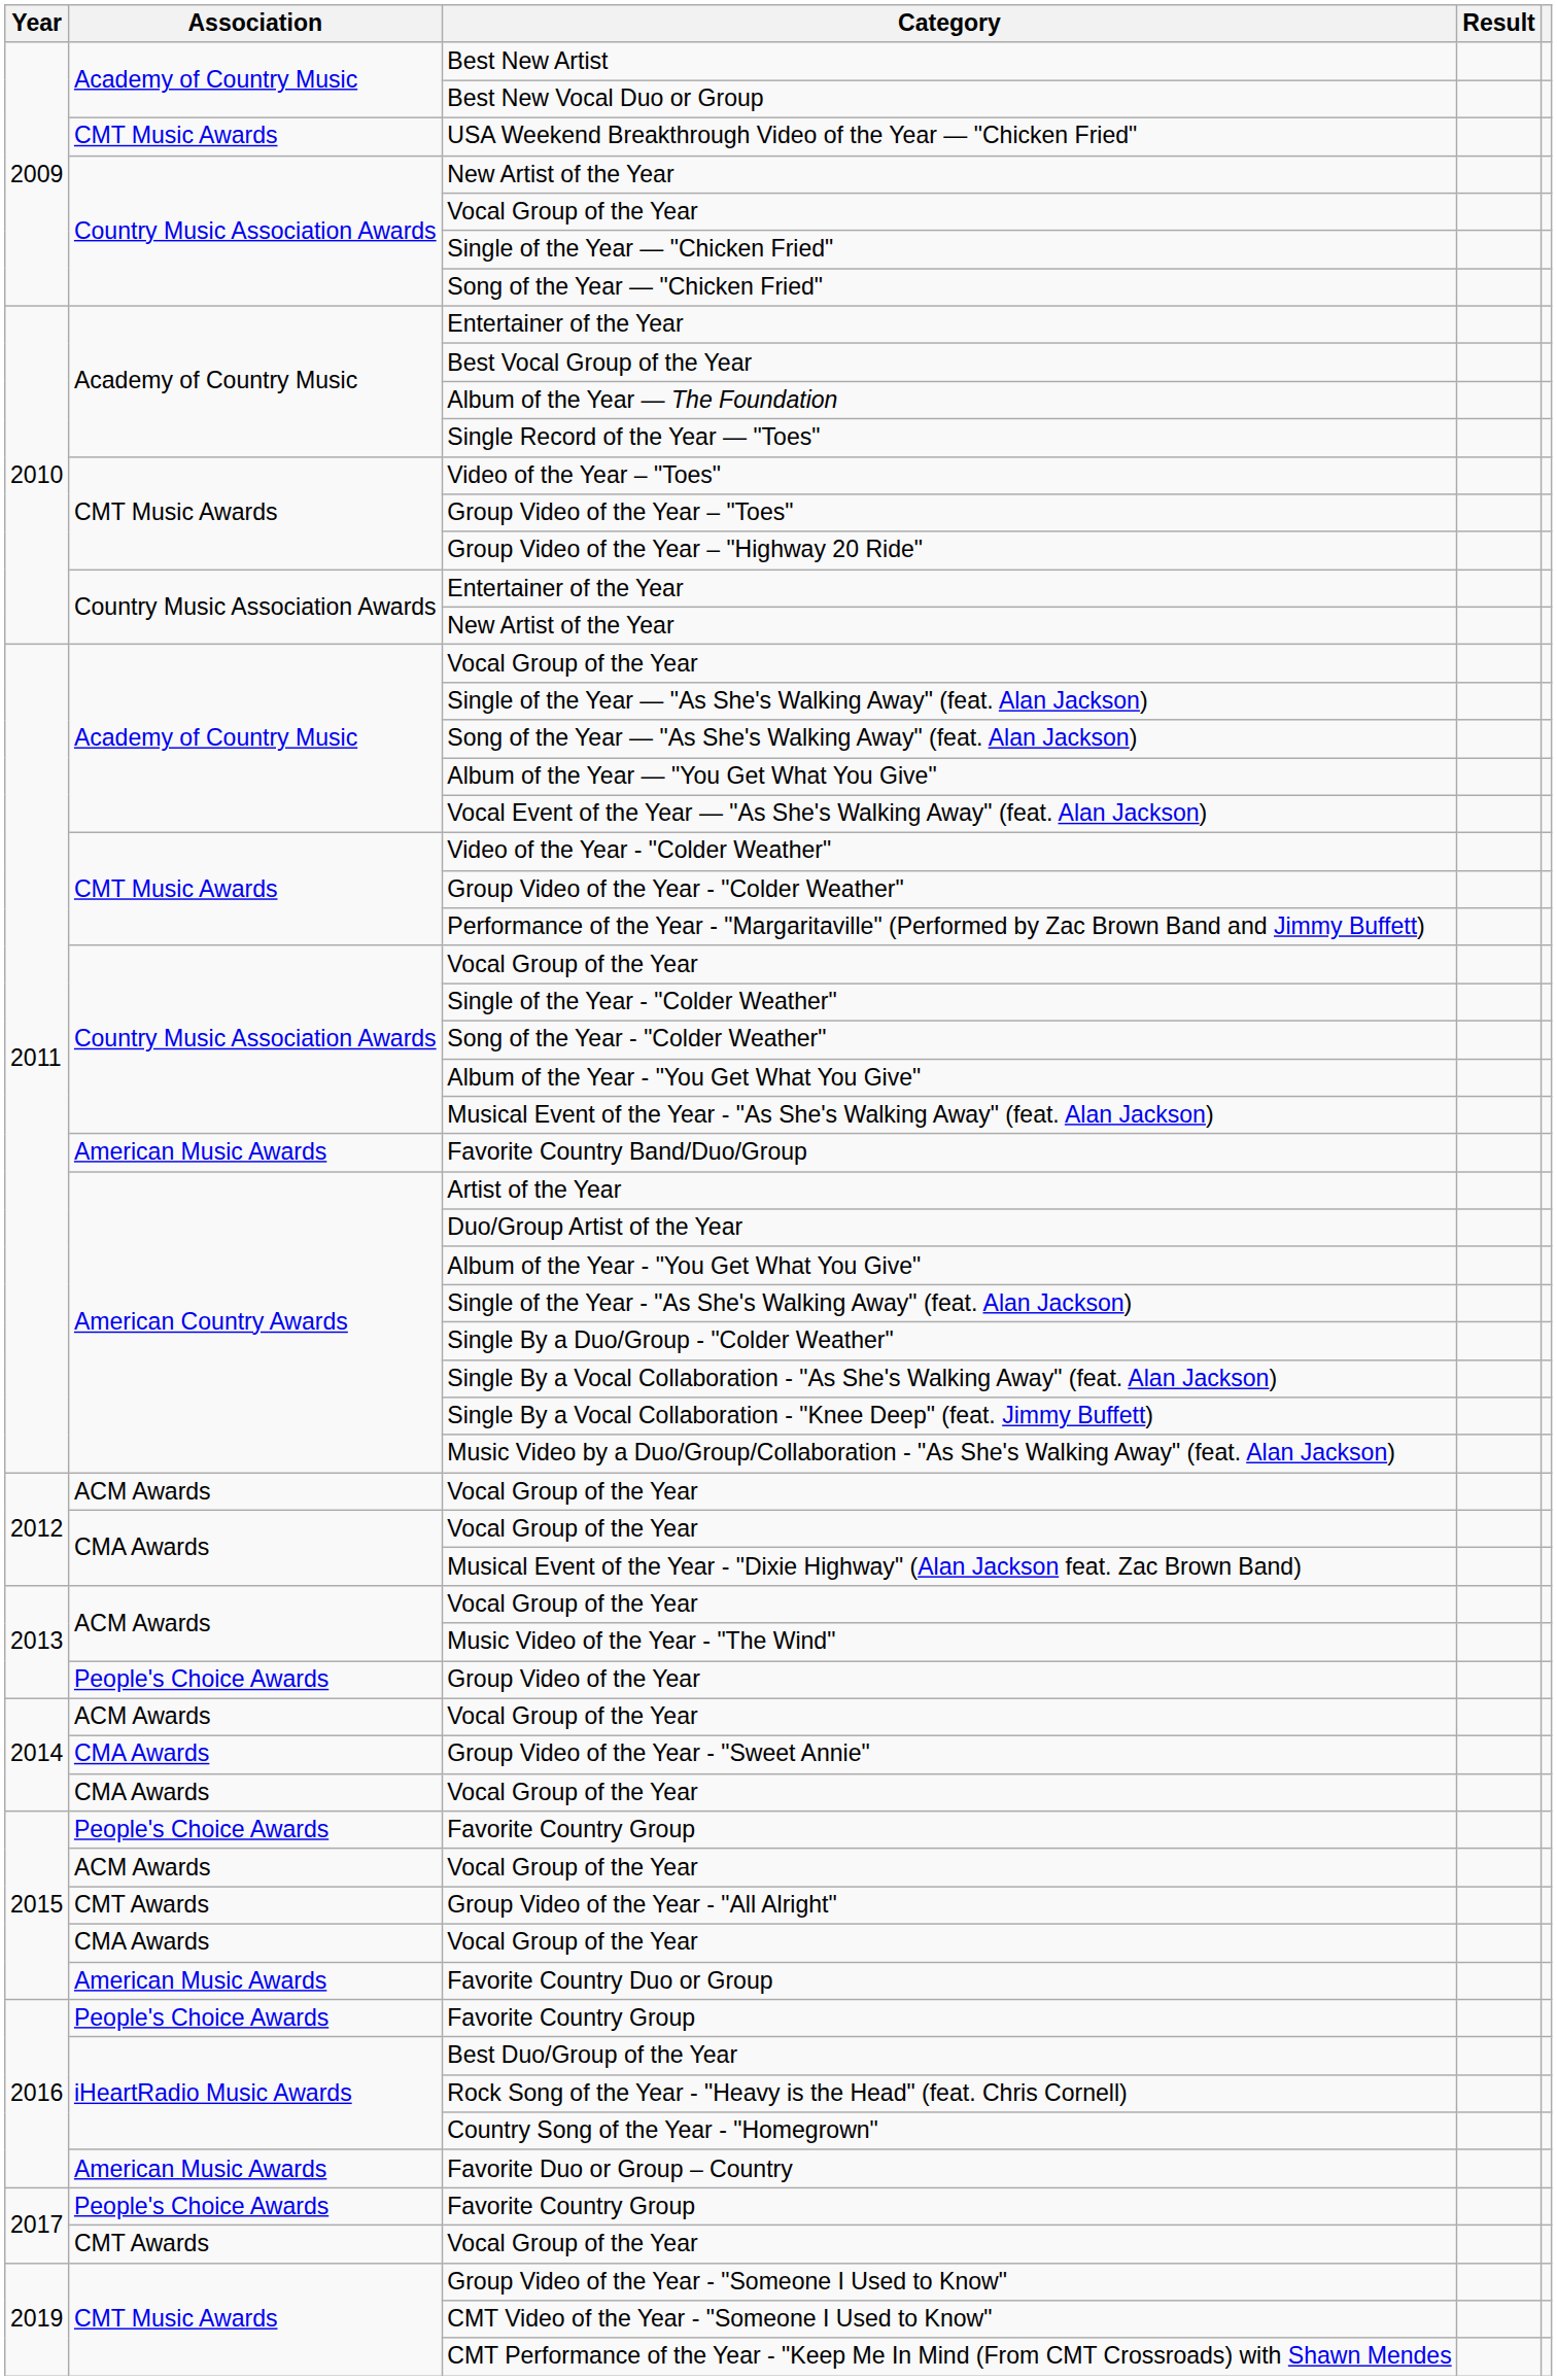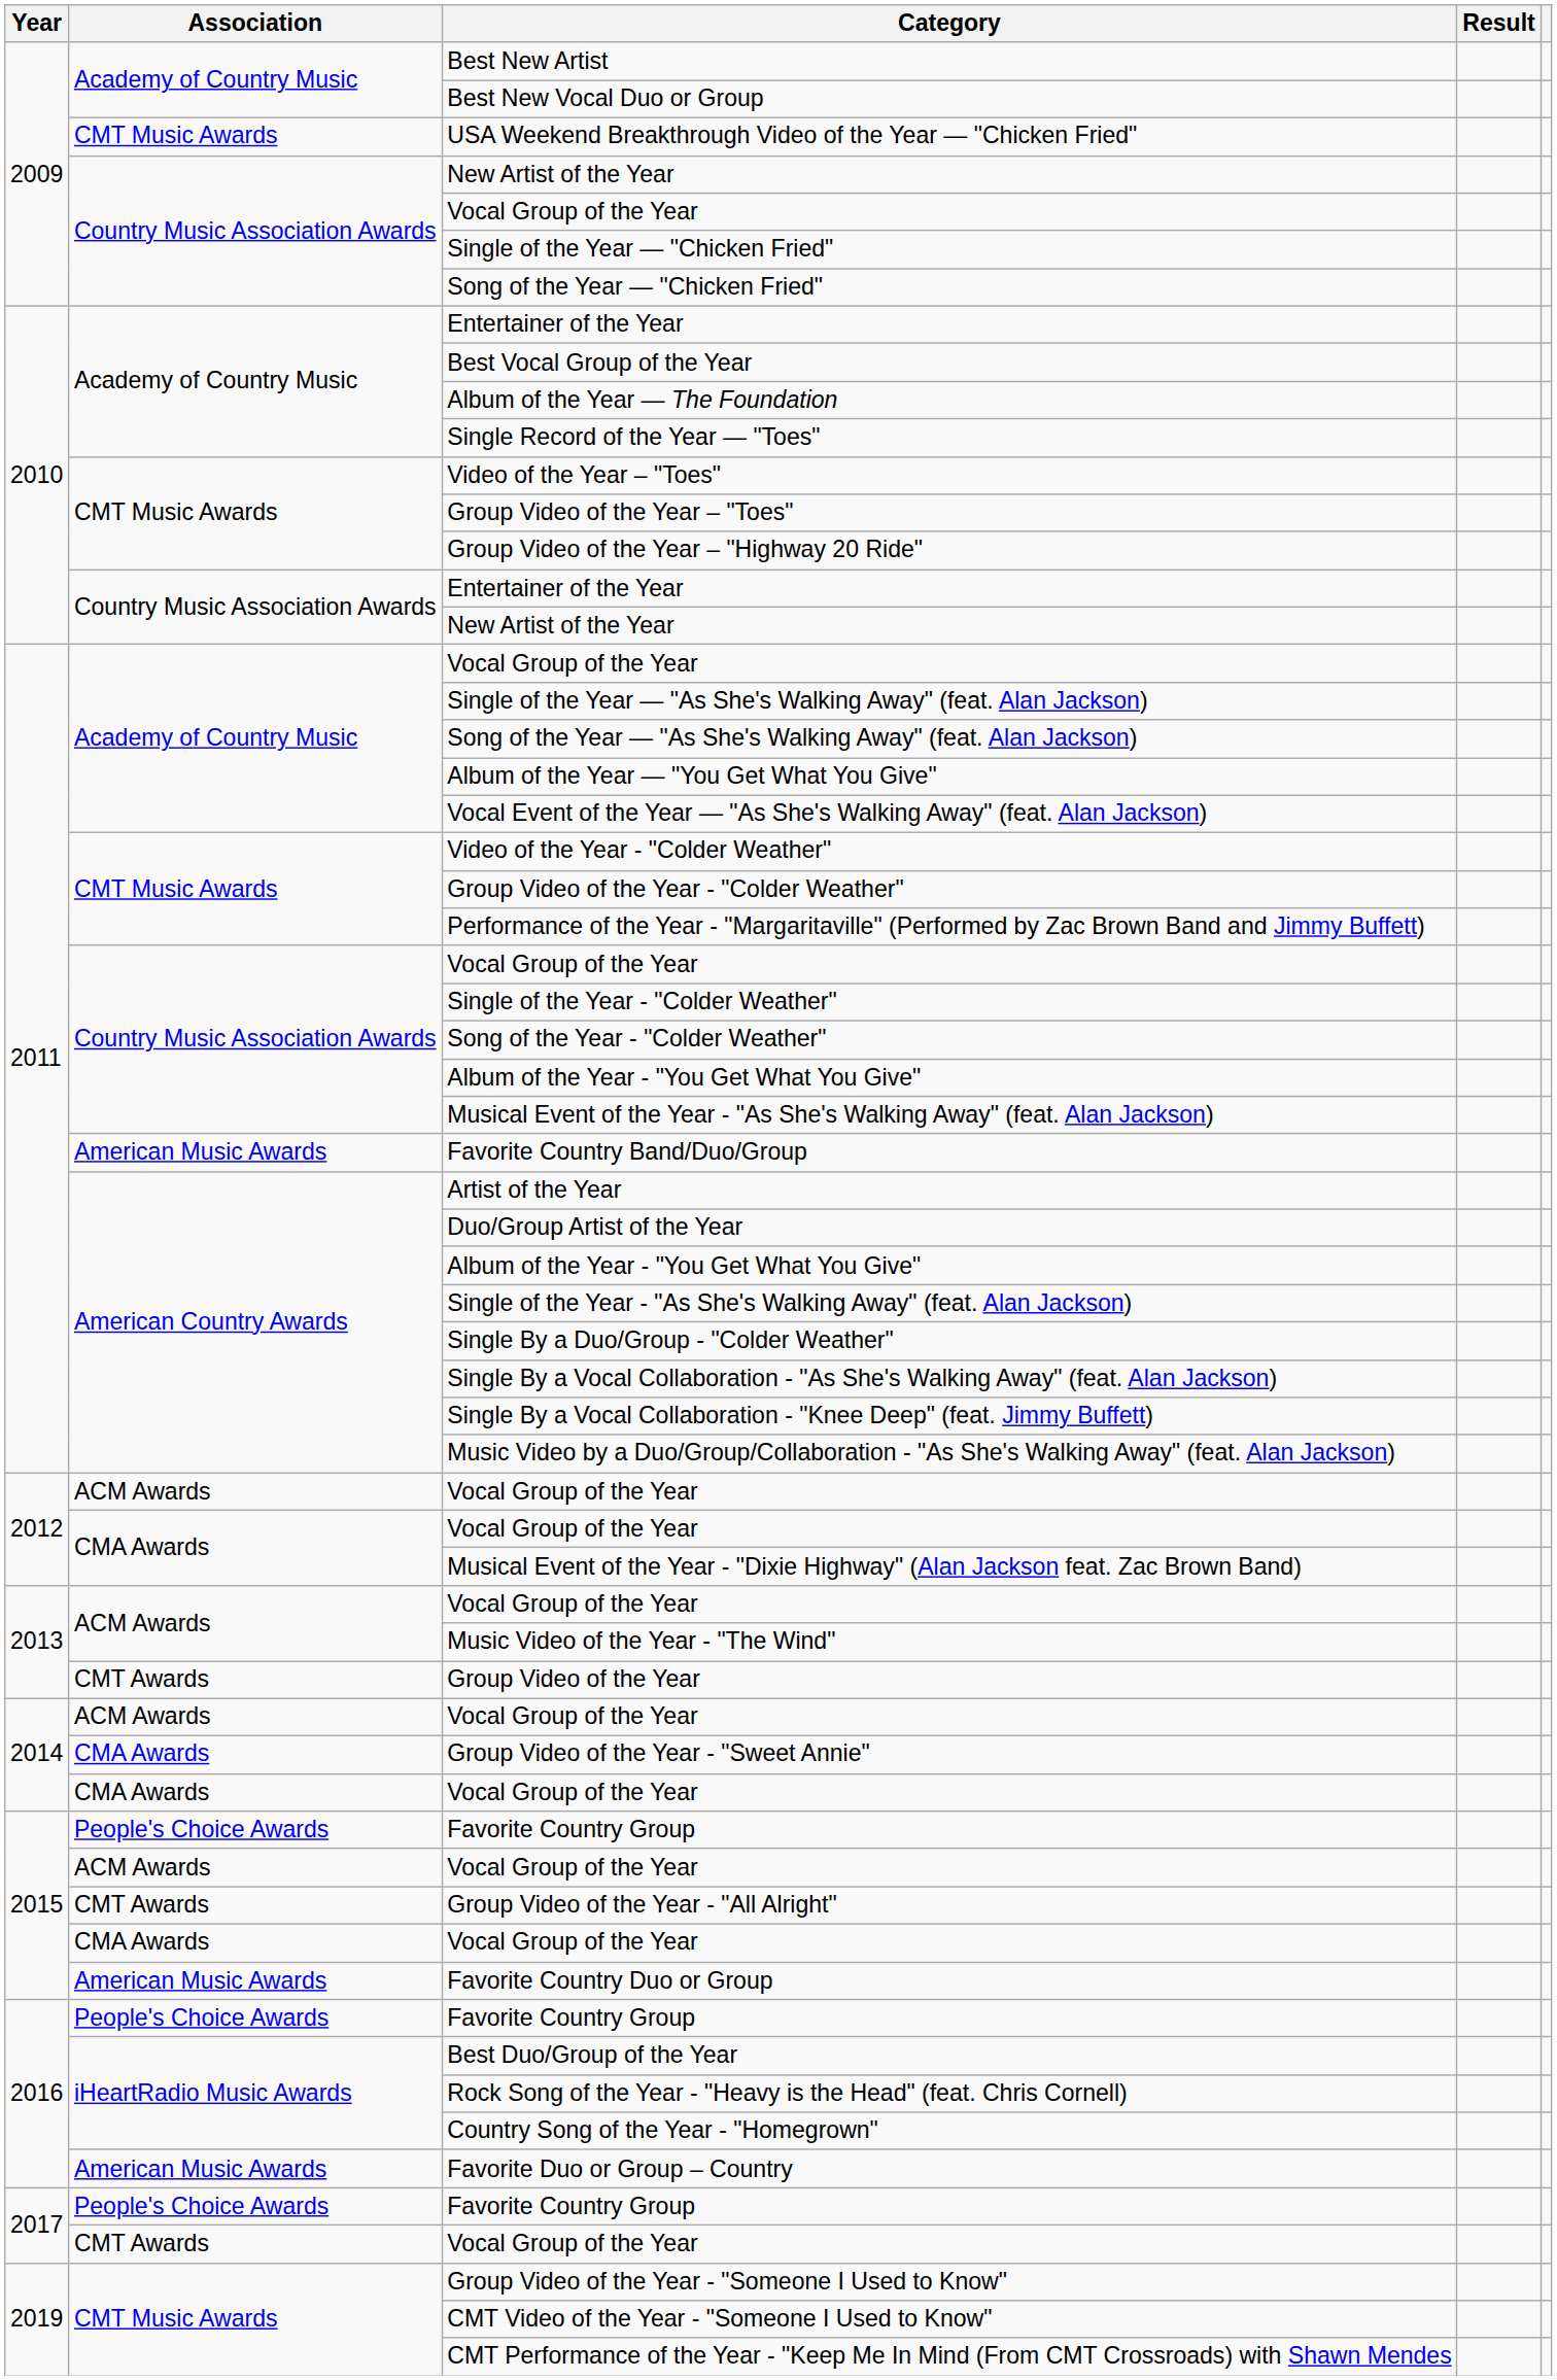 <table class="wikitable">
 <tr>
 <th>Year</th>
 <th>Association</th>
 <th>Category</th>
 <th>Result</th>
 <th class="unsortable"></th>
 </tr>
 <tr>
 <td rowspan="7">2009</td>
 <td rowspan="2"><a href='#'>Academy of Country Music</a></td>
 <td>Best New Artist</td>
 <td></td>
 <td></td>
 </tr>
 <tr>
 <td>Best New Vocal Duo or Group</td>
 <td></td>
 <td></td>
 </tr>
 <tr>
 <td><a href='#'>CMT Music Awards</a></td>
 <td>USA Weekend Breakthrough Video of the Year — "Chicken Fried"</td>
 <td></td>
 <td></td>
 </tr>
 <tr>
 <td rowspan="4"><a href='#'>Country Music Association Awards</a></td>
 <td>New Artist of the Year</td>
 <td></td>
 <td></td>
 </tr>
 <tr>
 <td>Vocal Group of the Year</td>
 <td></td>
 <td></td>
 </tr>
 <tr>
 <td>Single of the Year — "Chicken Fried"</td>
 <td></td>
 <td></td>
 </tr>
 <tr>
 <td>Song of the Year — "Chicken Fried"</td>
 <td></td>
 <td></td>
 </tr>
 <tr>
 <td rowspan="9">2010</td>
 <td rowspan="4">Academy of Country Music</td>
 <td>Entertainer of the Year</td>
 <td></td>
 <td></td>
 </tr>
 <tr>
 <td>Best Vocal Group of the Year</td>
 <td></td>
 <td></td>
 </tr>
 <tr>
 <td>Album of the Year — <em>The Foundation</em></td>
 <td></td>
 <td></td>
 </tr>
 <tr>
 <td>Single Record of the Year — "Toes"</td>
 <td></td>
 <td></td>
 </tr>
 <tr>
 <td rowspan="3">CMT Music Awards</td>
 <td>Video of the Year – "Toes"</td>
 <td></td>
 <td></td>
 </tr>
 <tr>
 <td>Group Video of the Year – "Toes"</td>
 <td></td>
 <td></td>
 </tr>
 <tr>
 <td>Group Video of the Year – "Highway 20 Ride"</td>
 <td></td>
 <td></td>
 </tr>
 <tr>
 <td rowspan="2">Country Music Association Awards</td>
 <td>Entertainer of the Year</td>
 <td></td>
 <td></td>
 </tr>
 <tr>
 <td>New Artist of the Year</td>
 <td></td>
 <td></td>
 </tr>
 <tr>
 <td rowspan="22">2011</td>
 <td rowspan="5"><a href='#'>Academy of Country Music</a></td>
 <td>Vocal Group of the Year</td>
 <td></td>
 <td></td>
 </tr>
 <tr>
 <td>Single of the Year — "As She's Walking Away" (feat. <a href='#'>Alan Jackson</a>)</td>
 <td></td>
 <td></td>
 </tr>
 <tr>
 <td>Song of the Year — "As She's Walking Away" (feat. <a href='#'>Alan Jackson</a>)</td>
 <td></td>
 <td></td>
 </tr>
 <tr>
 <td>Album of the Year — "You Get What You Give"</td>
 <td></td>
 <td></td>
 </tr>
 <tr>
 <td>Vocal Event of the Year — "As She's Walking Away" (feat. <a href='#'>Alan Jackson</a>)</td>
 <td></td>
 <td></td>
 </tr>
 <tr>
 <td rowspan="3"><a href='#'>CMT Music Awards</a></td>
 <td>Video of the Year - "Colder Weather"</td>
 <td></td>
 <td></td>
 </tr>
 <tr>
 <td>Group Video of the Year - "Colder Weather"</td>
 <td></td>
 <td></td>
 </tr>
 <tr>
 <td>Performance of the Year - "Margaritaville" (Performed by Zac Brown Band and <a href='#'>Jimmy Buffett</a>)</td>
 <td></td>
 <td></td>
 </tr>
 <tr>
 <td rowspan="5"><a href='#'>Country Music Association Awards</a></td>
 <td>Vocal Group of the Year</td>
 <td></td>
 <td></td>
 </tr>
 <tr>
 <td>Single of the Year - "Colder Weather"</td>
 <td></td>
 <td></td>
 </tr>
 <tr>
 <td>Song of the Year - "Colder Weather"</td>
 <td></td>
 <td></td>
 </tr>
 <tr>
 <td>Album of the Year - "You Get What You Give"</td>
 <td></td>
 <td></td>
 </tr>
 <tr>
 <td>Musical Event of the Year - "As She's Walking Away" (feat. <a href='#'>Alan Jackson</a>)</td>
 <td></td>
 <td></td>
 </tr>
 <tr>
 <td><a href='#'>American Music Awards</a></td>
 <td>Favorite Country Band/Duo/Group</td>
 <td></td>
 <td></td>
 </tr>
 <tr>
 <td rowspan="8"><a href='#'>American Country Awards</a></td>
 <td>Artist of the Year</td>
 <td></td>
 <td></td>
 </tr>
 <tr>
 <td>Duo/Group Artist of the Year</td>
 <td></td>
 <td></td>
 </tr>
 <tr>
 <td>Album of the Year - "You Get What You Give"</td>
 <td></td>
 <td></td>
 </tr>
 <tr>
 <td>Single of the Year - "As She's Walking Away" (feat. <a href='#'>Alan Jackson</a>)</td>
 <td></td>
 <td></td>
 </tr>
 <tr>
 <td>Single By a Duo/Group - "Colder Weather"</td>
 <td></td>
 <td></td>
 </tr>
 <tr>
 <td>Single By a Vocal Collaboration - "As She's Walking Away" (feat. <a href='#'>Alan Jackson</a>)</td>
 <td></td>
 <td></td>
 </tr>
 <tr>
 <td>Single By a Vocal Collaboration - "Knee Deep" (feat. <a href='#'>Jimmy Buffett</a>)</td>
 <td></td>
 <td></td>
 </tr>
 <tr>
 <td>Music Video by a Duo/Group/Collaboration - "As She's Walking Away" (feat. <a href='#'>Alan Jackson</a>)</td>
 <td></td>
 <td></td>
 </tr>
 <tr>
 <td rowspan="3">2012</td>
 <td>ACM Awards</td>
 <td>Vocal Group of the Year</td>
 <td></td>
 <td></td>
 </tr>
 <tr>
 <td rowspan="2">CMA Awards</td>
 <td>Vocal Group of the Year</td>
 <td></td>
 <td></td>
 </tr>
 <tr>
 <td>Musical Event of the Year - "Dixie Highway" (<a href='#'>Alan Jackson</a> feat. Zac Brown Band)</td>
 <td></td>
 <td></td>
 </tr>
 <tr>
 <td rowspan="3">2013</td>
 <td rowspan="2">ACM Awards</td>
 <td>Vocal Group of the Year</td>
 <td></td>
 <td></td>
 </tr>
 <tr>
 <td>Music Video of the Year - "The Wind"</td>
 <td></td>
 <td></td>
 </tr>
 <tr>
-<td><a href='#'>People's Choice Awards</a></td>
+<td>CMT Awards</td>
 <td>Group Video of the Year</td>
 <td></td>
 <td></td>
 </tr>
 <tr>
 <td rowspan="3">2014</td>
 <td>ACM Awards</td>
 <td>Vocal Group of the Year</td>
 <td></td>
 <td></td>
 </tr>
 <tr>
 <td><a href='#'>CMA Awards</a></td>
 <td>Group Video of the Year - "Sweet Annie"</td>
 <td></td>
 <td></td>
 </tr>
 <tr>
 <td>CMA Awards</td>
 <td>Vocal Group of the Year</td>
 <td></td>
 <td></td>
 </tr>
 <tr>
 <td rowspan="5">2015</td>
 <td><a href='#'>People's Choice Awards</a></td>
 <td>Favorite Country Group</td>
 <td></td>
 <td></td>
 </tr>
 <tr>
 <td>ACM Awards</td>
 <td>Vocal Group of the Year</td>
 <td></td>
 <td></td>
 </tr>
 <tr>
 <td>CMT Awards</td>
 <td>Group Video of the Year - "All Alright"</td>
 <td></td>
 <td></td>
 </tr>
 <tr>
 <td>CMA Awards</td>
 <td>Vocal Group of the Year</td>
 <td></td>
 <td></td>
 </tr>
 <tr>
 <td><a href='#'>American Music Awards</a></td>
 <td>Favorite Country Duo or Group</td>
 <td></td>
 <td></td>
 </tr>
 <tr>
 <td rowspan="5">2016</td>
 <td><a href='#'>People's Choice Awards</a></td>
 <td>Favorite Country Group</td>
 <td></td>
 <td></td>
 </tr>
 <tr>
 <td rowspan="3"><a href='#'>iHeartRadio Music Awards</a></td>
 <td>Best Duo/Group of the Year</td>
 <td></td>
 <td></td>
 </tr>
 <tr>
 <td>Rock Song of the Year - "Heavy is the Head" (feat. Chris Cornell)</td>
 <td></td>
 <td></td>
 </tr>
 <tr>
 <td>Country Song of the Year - "Homegrown"</td>
 <td></td>
 <td></td>
 </tr>
 <tr>
 <td><a href='#'>American Music Awards</a></td>
 <td>Favorite Duo or Group – Country</td>
 <td></td>
 <td></td>
 </tr>
 <tr>
 <td rowspan=2>2017</td>
 <td><a href='#'>People's Choice Awards</a></td>
 <td>Favorite Country Group</td>
 <td></td>
 <td></td>
 </tr>
 <tr>
 <td>CMT Awards</td>
 <td>Vocal Group of the Year</td>
 <td></td>
 <td></td>
 </tr>
 <tr>
 <td rowspan="3">2019</td>
 <td rowspan="3"><a href='#'>CMT Music Awards</a></td>
 <td>Group Video of the Year - "Someone I Used to Know"</td>
 <td></td>
 <td></td>
 </tr>
 <tr>
 <td>CMT Video of the Year - "Someone I Used to Know"</td>
 <td></td>
 <td></td>
 </tr>
 <tr>
 <td>CMT Performance of the Year - "Keep Me In Mind (From CMT Crossroads) with <a href='#'>Shawn Mendes</a></td>
 <td></td>
 <td></td>
 </tr>
 </table>
